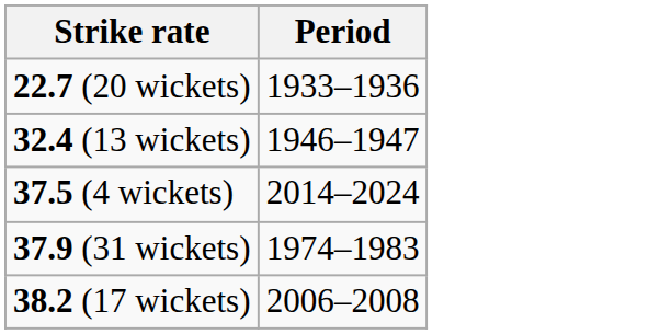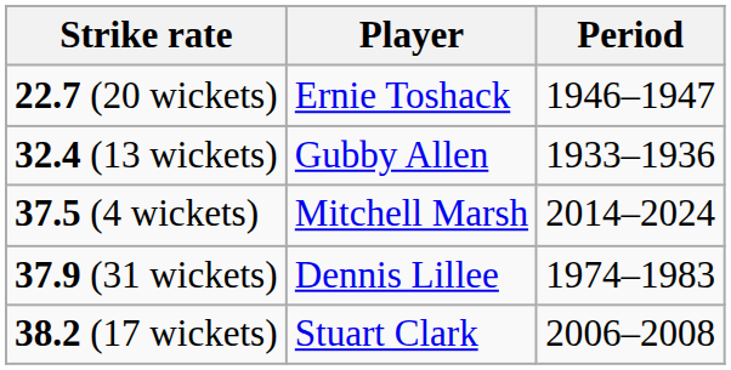 <table class="wikitable">
 <tr>
 <th>Strike rate</th>
+<th>Player</th>
 <th>Period</th>
 </tr>
 <tr>
 <td><strong>22.7</strong> (20 wickets)</td>
+<td> <a href='#'>Ernie Toshack</a></td>
+<td>1946–1947</td>
+</tr>
+<tr>
+<td><strong>32.4</strong> (13 wickets)</td>
+<td> <a href='#'>Gubby Allen</a></td>
 <td>1933–1936</td>
 </tr>
 <tr>
-<td><strong>32.4</strong> (13 wickets)</td>
-<td>1946–1947</td>
-</tr>
-<tr>
 <td><strong>37.5</strong> (4 wickets)</td>
+<td> <a href='#'>Mitchell Marsh</a></td>
 <td>2014–2024</td>
 </tr>
 <tr>
 <td><strong>37.9</strong> (31 wickets)</td>
+<td> <a href='#'>Dennis Lillee</a></td>
 <td>1974–1983</td>
 </tr>
 <tr>
 <td><strong>38.2</strong> (17 wickets)</td>
+<td> <a href='#'>Stuart Clark</a></td>
 <td>2006–2008</td>
 </tr>
 </table>
